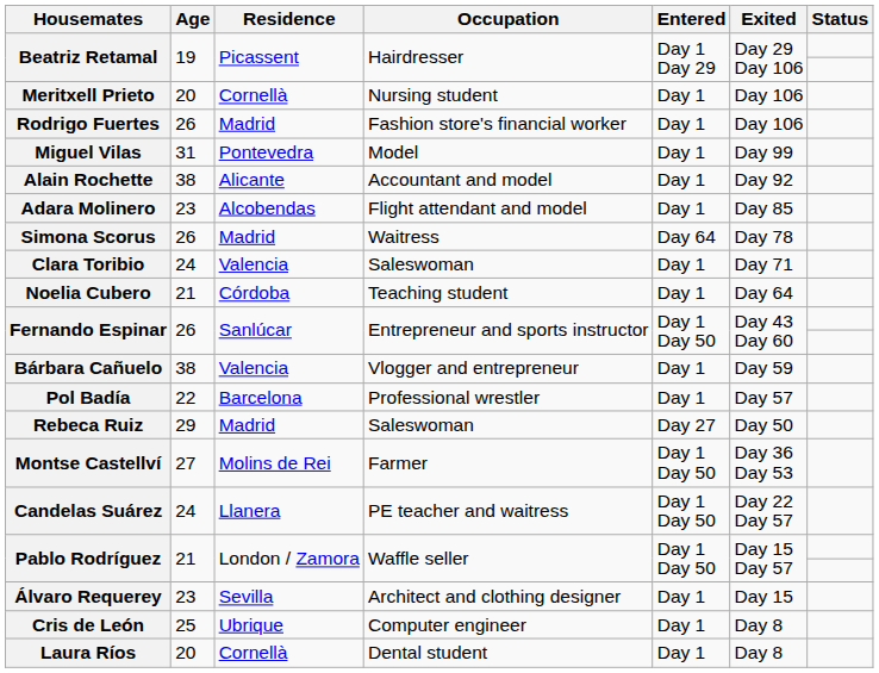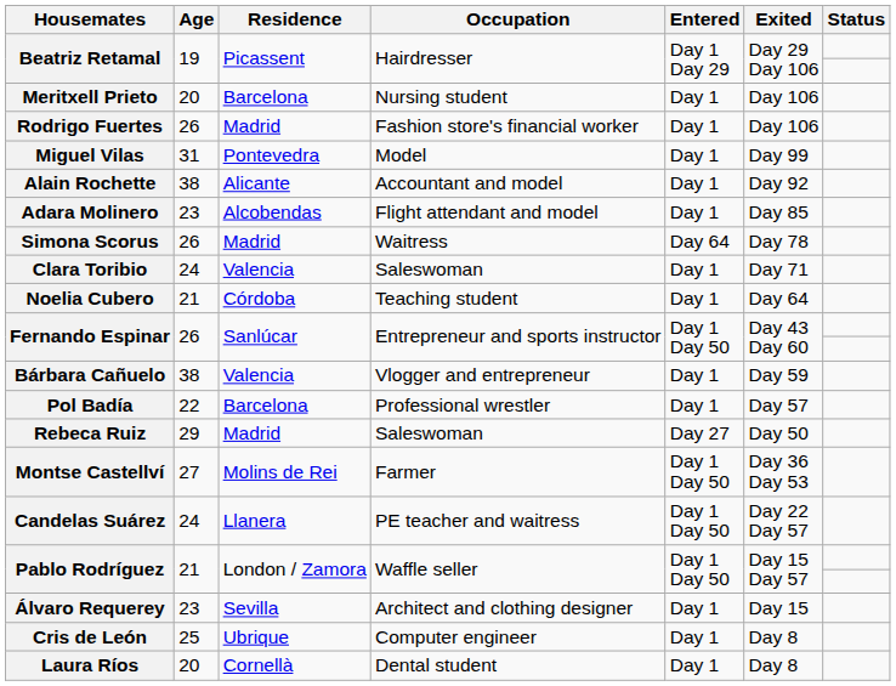 <table class="wikitable sortable" style="text-align:left; line-height:17px; width:auto">
 <tr>
 <th>Housemates</th>
 <th>Age</th>
 <th>Residence</th>
 <th>Occupation</th>
 <th>Entered</th>
 <th>Exited</th>
 <th>Status</th>
 </tr>
 <tr>
 <th rowspan=2>Beatriz Retamal</th>
 <td rowspan=2>19</td>
 <td rowspan=2><a href='#'>Picassent</a></td>
 <td rowspan=2>Hairdresser</td>
 <td rowspan=2>Day 1<br>Day 29</td>
 <td rowspan=2>Day 29<br>Day 106</td>
 <td></td>
 </tr>
 <tr>
 <td></td>
 </tr>
 <tr>
 <th>Meritxell Prieto</th>
 <td>20</td>
-<td><a href='#'>Cornellà</a></td>
+<td><a href='#'>Barcelona</a></td>
 <td>Nursing student</td>
 <td>Day 1</td>
 <td>Day 106</td>
 <td></td>
 </tr>
 <tr>
 <th>Rodrigo Fuertes</th>
 <td>26</td>
 <td><a href='#'>Madrid</a></td>
 <td>Fashion store's financial worker</td>
 <td>Day 1</td>
 <td>Day 106</td>
 <td></td>
 </tr>
 <tr>
 <th>Miguel Vilas</th>
 <td>31</td>
 <td><a href='#'>Pontevedra</a></td>
 <td>Model</td>
 <td>Day 1</td>
 <td>Day 99</td>
 <td></td>
 </tr>
 <tr>
 <th>Alain Rochette</th>
 <td>38</td>
 <td><a href='#'>Alicante</a></td>
 <td>Accountant and model</td>
 <td>Day 1</td>
 <td>Day 92</td>
 <td></td>
 </tr>
 <tr>
 <th>Adara Molinero</th>
 <td>23</td>
 <td><a href='#'>Alcobendas</a></td>
 <td>Flight attendant and model</td>
 <td>Day 1</td>
 <td>Day 85</td>
 <td></td>
 </tr>
 <tr>
 <th>Simona Scorus</th>
 <td>26</td>
 <td><a href='#'>Madrid</a></td>
 <td>Waitress</td>
 <td>Day 64</td>
 <td>Day 78</td>
 <td></td>
 </tr>
 <tr>
 <th>Clara Toribio</th>
 <td>24</td>
 <td><a href='#'>Valencia</a></td>
 <td>Saleswoman</td>
 <td>Day 1</td>
 <td>Day 71</td>
 <td></td>
 </tr>
 <tr>
 <th>Noelia Cubero</th>
 <td>21</td>
 <td><a href='#'>Córdoba</a></td>
 <td>Teaching student</td>
 <td>Day 1</td>
 <td>Day 64</td>
 <td></td>
 </tr>
 <tr>
 <th rowspan=2>Fernando Espinar</th>
 <td rowspan=2>26</td>
 <td rowspan=2><a href='#'>Sanlúcar</a></td>
 <td rowspan=2>Entrepreneur and sports instructor</td>
 <td rowspan=2>Day 1<br>Day 50</td>
 <td rowspan=2>Day 43<br>Day 60</td>
 <td></td>
 </tr>
 <tr>
 <td></td>
 </tr>
 <tr>
 <th>Bárbara Cañuelo</th>
 <td>38</td>
 <td><a href='#'>Valencia</a></td>
 <td>Vlogger and entrepreneur</td>
 <td>Day 1</td>
 <td>Day 59</td>
 <td></td>
 </tr>
 <tr>
 <th>Pol Badía</th>
 <td>22</td>
 <td><a href='#'>Barcelona</a></td>
 <td>Professional wrestler</td>
 <td>Day 1</td>
 <td>Day 57</td>
 <td></td>
 </tr>
 <tr>
 <th>Rebeca Ruiz</th>
 <td>29</td>
 <td><a href='#'>Madrid</a></td>
 <td>Saleswoman</td>
 <td>Day 27</td>
 <td>Day 50</td>
 <td></td>
 </tr>
 <tr>
 <th>Montse Castellví</th>
 <td>27</td>
 <td><a href='#'>Molins de Rei</a></td>
 <td>Farmer</td>
 <td>Day 1<br>Day 50</td>
 <td>Day 36<br>Day 53</td>
 <td></td>
 </tr>
 <tr>
 <th>Candelas Suárez</th>
 <td>24</td>
 <td><a href='#'>Llanera</a></td>
 <td>PE teacher and waitress</td>
 <td>Day 1<br>Day 50</td>
 <td>Day 22<br>Day 57</td>
 <td></td>
 </tr>
 <tr>
 <th rowspan=2>Pablo Rodríguez</th>
 <td rowspan=2>21</td>
 <td rowspan=2>London / <a href='#'>Zamora</a></td>
 <td rowspan=2>Waffle seller</td>
 <td rowspan=2>Day 1<br>Day 50</td>
 <td rowspan=2>Day 15<br>Day 57</td>
 <td></td>
 </tr>
 <tr>
 <td></td>
 </tr>
 <tr>
 <th>Álvaro Requerey</th>
 <td>23</td>
 <td><a href='#'>Sevilla</a></td>
 <td>Architect and clothing designer</td>
 <td>Day 1</td>
 <td>Day 15</td>
 <td></td>
 </tr>
 <tr>
 <th>Cris de León</th>
 <td>25</td>
 <td><a href='#'>Ubrique</a></td>
 <td>Computer engineer</td>
 <td>Day 1</td>
 <td>Day 8</td>
 <td></td>
 </tr>
 <tr>
 <th>Laura Ríos</th>
 <td>20</td>
 <td><a href='#'>Cornellà</a></td>
 <td>Dental student</td>
 <td>Day 1</td>
 <td>Day 8</td>
 <td></td>
 </tr>
 </table>
